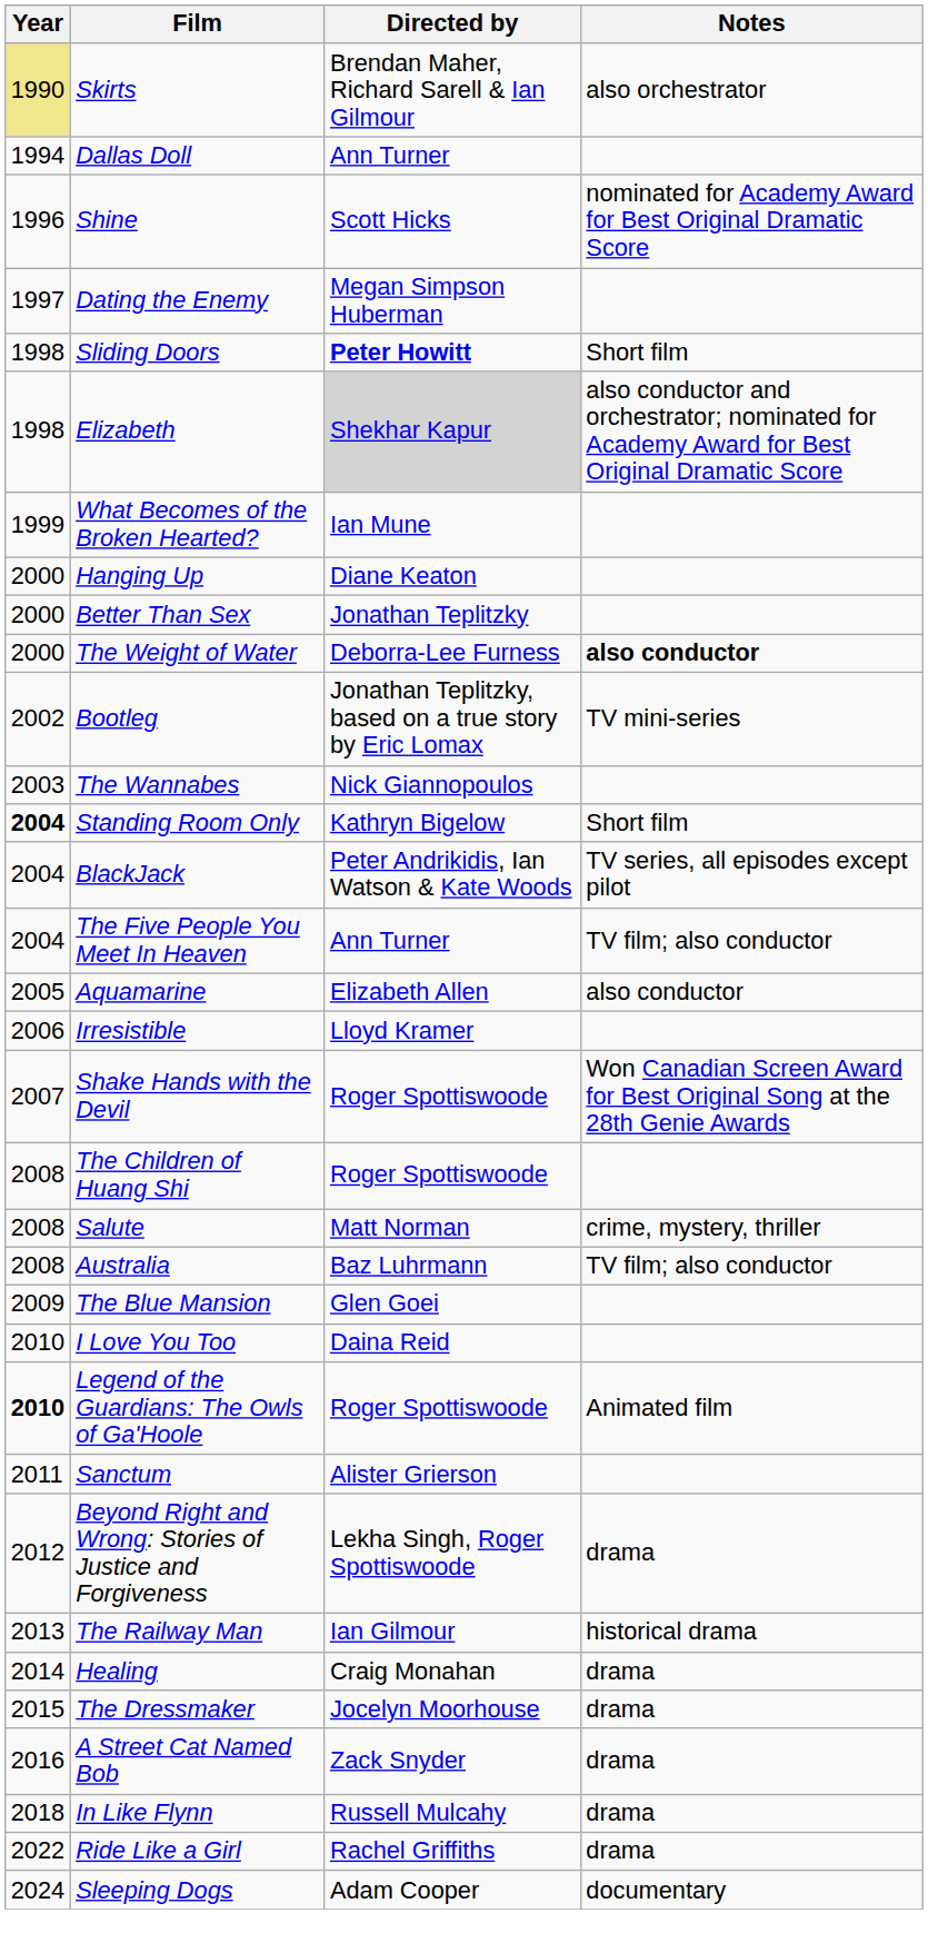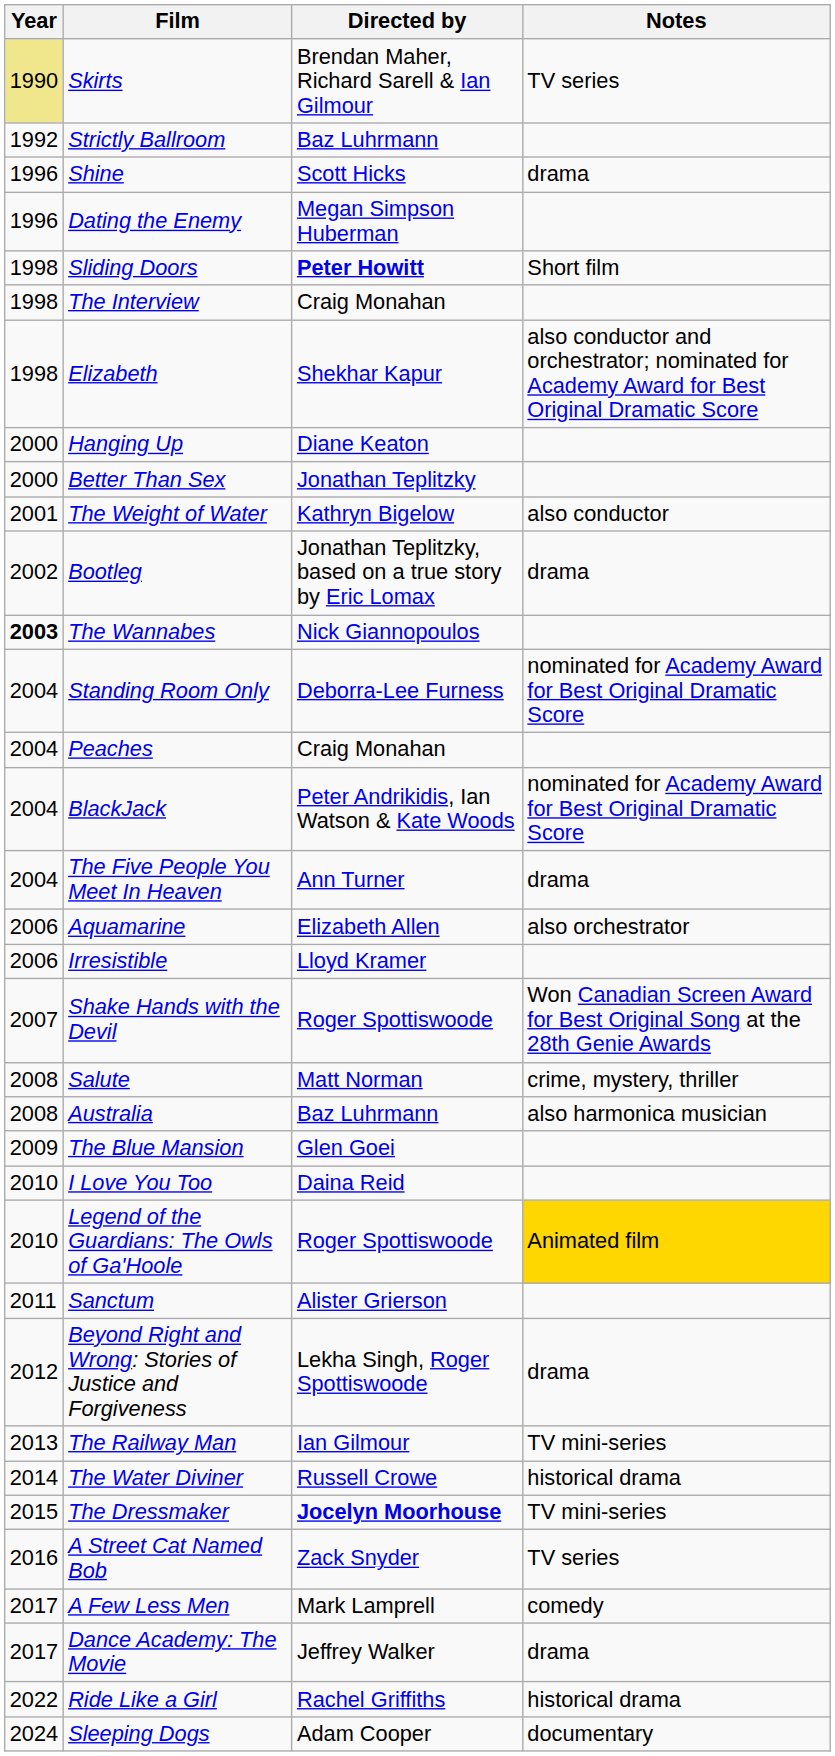 <table class="wikitable">
 <tr>
 <th>Year</th>
 <th>Film</th>
 <th>Directed by</th>
 <th>Notes</th>
 </tr>
 <tr>
 <td style="background: khaki;">1990</td>
 <td><em><a href='#'>Skirts</a></em></td>
 <td>Brendan Maher, Richard Sarell & <a href='#'>Ian Gilmour</a></td>
-<td>also orchestrator</td>
+<td>TV series</td>
 </tr>
 <tr>
-<td>1994</td>
-<td><em><a href='#'>Dallas Doll</a></em></td>
-<td><a href='#'>Ann Turner</a></td>
+<td>1992</td>
+<td><em><a href='#'>Strictly Ballroom</a></em></td>
+<td><a href='#'>Baz Luhrmann</a></td>
 <td></td>
 </tr>
 <tr>
 <td>1996</td>
 <td><em><a href='#'>Shine</a></em></td>
 <td><a href='#'>Scott Hicks</a></td>
-<td>nominated for <a href='#'>Academy Award for Best Original Dramatic Score</a></td>
+<td>drama</td>
 </tr>
 <tr>
-<td>1997</td>
+<td>1996</td>
 <td><em><a href='#'>Dating the Enemy</a></em></td>
 <td><a href='#'>Megan Simpson Huberman</a></td>
 <td></td>
 </tr>
 <tr>
 <td>1998</td>
 <td><em><a href='#'>Sliding Doors</a></em></td>
 <td><strong><a href='#'>Peter Howitt</a></strong></td>
 <td>Short film</td>
 </tr>
 <tr>
 <td>1998</td>
-<td><em><a href='#'>Elizabeth</a></em></td>
-<td style="background: lightgrey;"><a href='#'>Shekhar Kapur</a></td>
-<td>also conductor and orchestrator; nominated for <a href='#'>Academy Award for Best Original Dramatic Score</a></td>
+<td><em><a href='#'>The Interview</a></em></td>
+<td>Craig Monahan</td>
+<td></td>
 </tr>
 <tr>
-<td>1999</td>
-<td><em><a href='#'>What Becomes of the Broken Hearted?</a></em></td>
-<td><a href='#'>Ian Mune</a></td>
-<td></td>
+<td>1998</td>
+<td><em><a href='#'>Elizabeth</a></em></td>
+<td><a href='#'>Shekhar Kapur</a></td>
+<td>also conductor and orchestrator; nominated for <a href='#'>Academy Award for Best Original Dramatic Score</a></td>
 </tr>
 <tr>
 <td>2000</td>
 <td><em><a href='#'>Hanging Up</a></em></td>
 <td><a href='#'>Diane Keaton</a></td>
 <td></td>
 </tr>
 <tr>
 <td>2000</td>
 <td><em><a href='#'>Better Than Sex</a></em></td>
 <td><a href='#'>Jonathan Teplitzky</a></td>
 <td></td>
 </tr>
 <tr>
-<td>2000</td>
+<td>2001</td>
 <td><em><a href='#'>The Weight of Water</a></em></td>
-<td><a href='#'>Deborra-Lee Furness</a></td>
-<td><strong>also conductor</strong></td>
+<td><a href='#'>Kathryn Bigelow</a></td>
+<td>also conductor</td>
 </tr>
 <tr>
 <td>2002</td>
 <td><em><a href='#'>Bootleg</a></em></td>
 <td>Jonathan Teplitzky, based on a true story by <a href='#'>Eric Lomax</a></td>
-<td>TV mini-series</td>
+<td>drama</td>
 </tr>
 <tr>
-<td>2003</td>
+<td><strong>2003</strong></td>
 <td><em><a href='#'>The Wannabes</a></em></td>
 <td><a href='#'>Nick Giannopoulos</a></td>
 <td></td>
 </tr>
 <tr>
-<td><strong>2004</strong></td>
+<td>2004</td>
 <td><em><a href='#'>Standing Room Only</a></em></td>
-<td><a href='#'>Kathryn Bigelow</a></td>
-<td>Short film</td>
+<td><a href='#'>Deborra-Lee Furness</a></td>
+<td>nominated for <a href='#'>Academy Award for Best Original Dramatic Score</a></td>
+</tr>
+<tr>
+<td>2004</td>
+<td><em><a href='#'>Peaches</a></em></td>
+<td>Craig Monahan</td>
+<td></td>
 </tr>
 <tr>
 <td>2004</td>
 <td><em><a href='#'>BlackJack</a></em></td>
 <td><a href='#'>Peter Andrikidis</a>, Ian Watson & <a href='#'>Kate Woods</a></td>
-<td>TV series, all episodes except pilot</td>
+<td>nominated for <a href='#'>Academy Award for Best Original Dramatic Score</a></td>
 </tr>
 <tr>
 <td>2004</td>
 <td><em><a href='#'>The Five People You Meet In Heaven</a></em></td>
 <td><a href='#'>Ann Turner</a></td>
-<td>TV film; also conductor</td>
+<td>drama</td>
 </tr>
 <tr>
-<td>2005</td>
+<td>2006</td>
 <td><em><a href='#'>Aquamarine</a></em></td>
 <td><a href='#'>Elizabeth Allen</a></td>
-<td>also conductor</td>
+<td>also orchestrator</td>
 </tr>
 <tr>
 <td>2006</td>
 <td><em><a href='#'>Irresistible</a></em></td>
 <td><a href='#'>Lloyd Kramer</a></td>
 <td></td>
 </tr>
 <tr>
 <td>2007</td>
 <td><em><a href='#'>Shake Hands with the Devil</a></em></td>
 <td><a href='#'>Roger Spottiswoode</a></td>
 <td>Won <a href='#'>Canadian Screen Award for Best Original Song</a> at the <a href='#'>28th Genie Awards</a></td>
 </tr>
 <tr>
 <td>2008</td>
-<td><em><a href='#'>The Children of Huang Shi</a></em></td>
-<td><a href='#'>Roger Spottiswoode</a></td>
-<td></td>
-</tr>
-<tr>
-<td>2008</td>
 <td><em><a href='#'>Salute</a></em></td>
 <td><a href='#'>Matt Norman</a></td>
 <td>crime, mystery, thriller</td>
 </tr>
 <tr>
 <td>2008</td>
 <td><em><a href='#'>Australia</a></em></td>
 <td><a href='#'>Baz Luhrmann</a></td>
-<td>TV film; also conductor</td>
+<td>also harmonica musician</td>
 </tr>
 <tr>
 <td>2009</td>
 <td><em><a href='#'>The Blue Mansion</a></em></td>
 <td><a href='#'>Glen Goei</a></td>
 <td></td>
 </tr>
 <tr>
 <td>2010</td>
 <td><em><a href='#'>I Love You Too</a></em></td>
 <td><a href='#'>Daina Reid</a></td>
 <td></td>
 </tr>
 <tr>
-<td><strong>2010</strong></td>
+<td>2010</td>
 <td><em><a href='#'>Legend of the Guardians: The Owls of Ga'Hoole</a></em></td>
 <td><a href='#'>Roger Spottiswoode</a></td>
-<td>Animated film</td>
+<td style="background: gold;">Animated film</td>
 </tr>
 <tr>
 <td>2011</td>
 <td><em><a href='#'>Sanctum</a></em></td>
 <td><a href='#'>Alister Grierson</a></td>
 <td></td>
 </tr>
 <tr>
 <td>2012</td>
 <td><em><a href='#'>Beyond Right and Wrong</a>: Stories of Justice and Forgiveness</em></td>
 <td>Lekha Singh, <a href='#'>Roger Spottiswoode</a></td>
 <td>drama</td>
 </tr>
 <tr>
 <td>2013</td>
 <td><em><a href='#'>The Railway Man</a></em></td>
 <td><a href='#'>Ian Gilmour</a></td>
-<td>historical drama</td>
+<td>TV mini-series</td>
 </tr>
 <tr>
 <td>2014</td>
-<td><em><a href='#'>Healing</a></em></td>
-<td>Craig Monahan</td>
-<td>drama</td>
+<td><em><a href='#'>The Water Diviner</a></em></td>
+<td><a href='#'>Russell Crowe</a></td>
+<td>historical drama</td>
 </tr>
 <tr>
 <td>2015</td>
 <td><em><a href='#'>The Dressmaker</a></em></td>
-<td><a href='#'>Jocelyn Moorhouse</a></td>
-<td>drama</td>
+<td><strong><a href='#'>Jocelyn Moorhouse</a></strong></td>
+<td>TV mini-series</td>
 </tr>
 <tr>
 <td>2016</td>
 <td><em><a href='#'>A Street Cat Named Bob</a></em></td>
 <td><a href='#'>Zack Snyder</a></td>
-<td>drama</td>
+<td>TV series</td>
 </tr>
 <tr>
-<td>2018</td>
-<td><em><a href='#'>In Like Flynn</a></em></td>
-<td><a href='#'>Russell Mulcahy</a></td>
+<td>2017</td>
+<td><em><a href='#'>A Few Less Men</a></em></td>
+<td>Mark Lamprell</td>
+<td>comedy</td>
+</tr>
+<tr>
+<td>2017</td>
+<td><em><a href='#'>Dance Academy: The Movie</a></em></td>
+<td>Jeffrey Walker</td>
 <td>drama</td>
 </tr>
 <tr>
 <td>2022</td>
 <td><em><a href='#'>Ride Like a Girl</a></em></td>
 <td><a href='#'>Rachel Griffiths</a></td>
-<td>drama</td>
+<td>historical drama</td>
 </tr>
 <tr>
 <td>2024</td>
 <td><em><a href='#'>Sleeping Dogs</a></em></td>
 <td>Adam Cooper</td>
 <td>documentary</td>
 </tr>
 </table>
